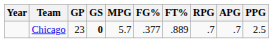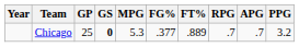 <table class="wikitable sortable" style="font-size:95%; text-align:right;">
 <tr>
 <th>Year</th>
 <th>Team</th>
 <th>GP</th>
 <th>GS</th>
 <th>MPG</th>
 <th>FG%</th>
 <th>FT%</th>
 <th>RPG</th>
 <th>APG</th>
 <th>PPG</th>
 </tr>
 <tr>
 <td style="text-align:left;"></td>
 <td style="text-align:left;"><a href='#'>Chicago</a></td>
-<td>23</td>
+<td>25</td>
 <td><strong>0</strong></td>
-<td>5.7</td>
+<td>5.3</td>
 <td>.377</td>
 <td>.889</td>
 <td>.7</td>
 <td>.7</td>
-<td>2.5</td>
+<td>3.2</td>
 </tr>
 </table>
